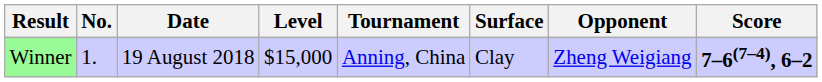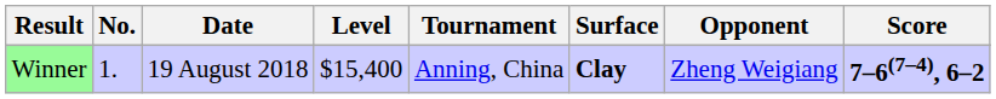 <table class="sortable wikitable">
 <tr>
 <th>Result</th>
 <th class="unsortable">No.</th>
 <th>Date</th>
 <th>Level</th>
 <th>Tournament</th>
 <th>Surface</th>
 <th>Opponent</th>
 <th class="unsortable">Score</th>
 </tr>
 <tr>
 </tr>
 <tr style="background:#ccccff;">
 <td bgcolor=98FB98>Winner</td>
 <td>1.</td>
 <td>19 August 2018</td>
-<td>$15,000</td>
+<td>$15,400</td>
 <td><a href='#'>Anning</a>, China</td>
-<td>Clay</td>
+<td><strong>Clay</strong></td>
 <td> <a href='#'>Zheng Weigiang</a></td>
 <td><strong>7–6<sup>(7–4)</sup>, 6–2</strong></td>
 </tr>
 </table>
